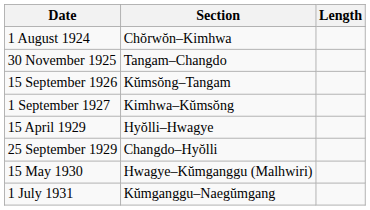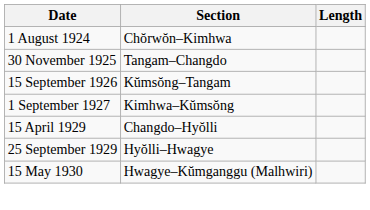 <table class="wikitable">
 <tr>
 <th>Date</th>
 <th>Section</th>
 <th>Length</th>
 </tr>
 <tr>
 <td>1 August 1924</td>
 <td>Chŏrwŏn–Kimhwa</td>
 <td></td>
 </tr>
 <tr>
 <td>30 November 1925</td>
 <td>Tangam–Changdo</td>
 <td></td>
 </tr>
 <tr>
 <td>15 September 1926</td>
 <td>Kŭmsŏng–Tangam</td>
 <td></td>
 </tr>
 <tr>
 <td>1 September 1927</td>
 <td>Kimhwa–Kŭmsŏng</td>
 <td></td>
 </tr>
 <tr>
 <td>15 April 1929</td>
-<td>Hyŏlli–Hwagye</td>
+<td>Changdo–Hyŏlli</td>
 <td></td>
 </tr>
 <tr>
 <td>25 September 1929</td>
-<td>Changdo–Hyŏlli</td>
+<td>Hyŏlli–Hwagye</td>
 <td></td>
 </tr>
 <tr>
 <td>15 May 1930</td>
 <td>Hwagye–Kŭmganggu (Malhwiri)</td>
 <td></td>
 </tr>
-<tr>
-<td>1 July 1931</td>
-<td>Kŭmganggu–Naegŭmgang</td>
-<td></td>
-</tr>
 </table>
